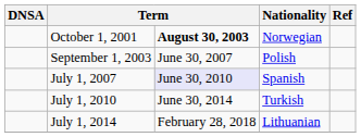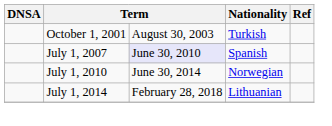 <table class="sortable wikitable">
 <tr>
 <th>DNSA</th>
 <th colspan="2">Term</th>
 <th>Nationality</th>
 <th>Ref</th>
 </tr>
 <tr>
 <td></td>
 <td>October 1, 2001</td>
-<td><strong>August 30, 2003</strong></td>
-<td> <a href='#'>Norwegian</a></td>
-<td></td>
-</tr>
-<tr>
-<td></td>
-<td>September 1, 2003</td>
-<td>June 30, 2007</td>
-<td> <a href='#'>Polish</a></td>
+<td>August 30, 2003</td>
+<td> <a href='#'>Turkish</a></td>
 <td></td>
 </tr>
 <tr>
 <td></td>
 <td>July 1, 2007</td>
 <td style="background: lavender;">June 30, 2010</td>
 <td> <a href='#'>Spanish</a></td>
 <td></td>
 </tr>
 <tr>
 <td></td>
 <td>July 1, 2010</td>
 <td>June 30, 2014</td>
-<td> <a href='#'>Turkish</a></td>
+<td> <a href='#'>Norwegian</a></td>
 <td></td>
 </tr>
 <tr>
 <td></td>
 <td>July 1, 2014</td>
 <td>February 28, 2018</td>
 <td> <a href='#'>Lithuanian</a></td>
 <td></td>
 </tr>
 <tr>
 </tr>
 </table>
